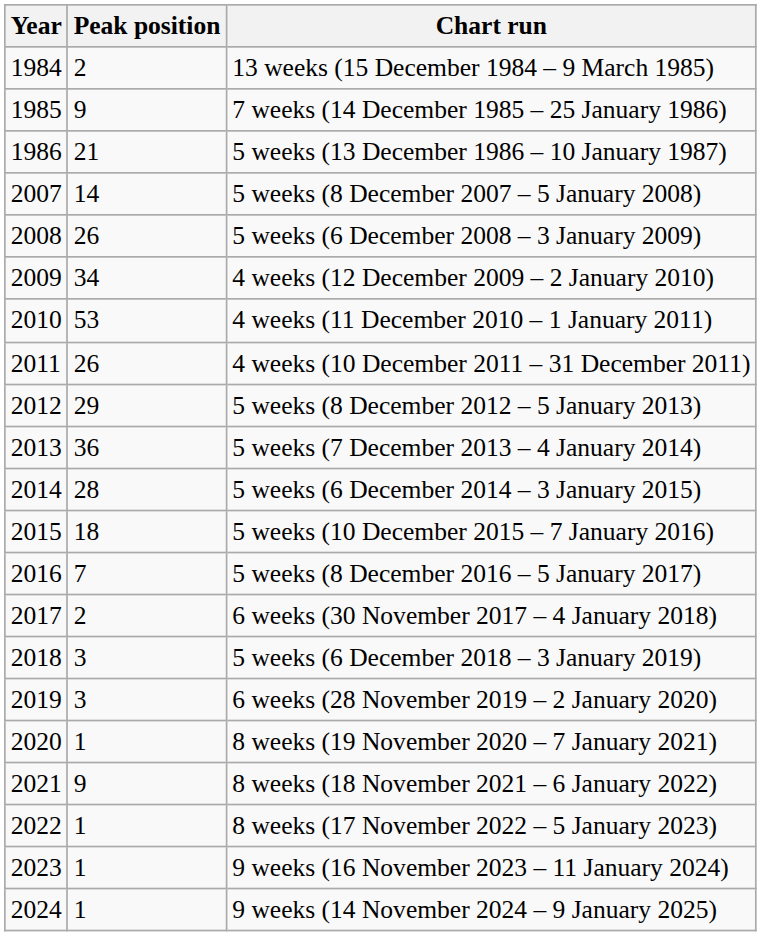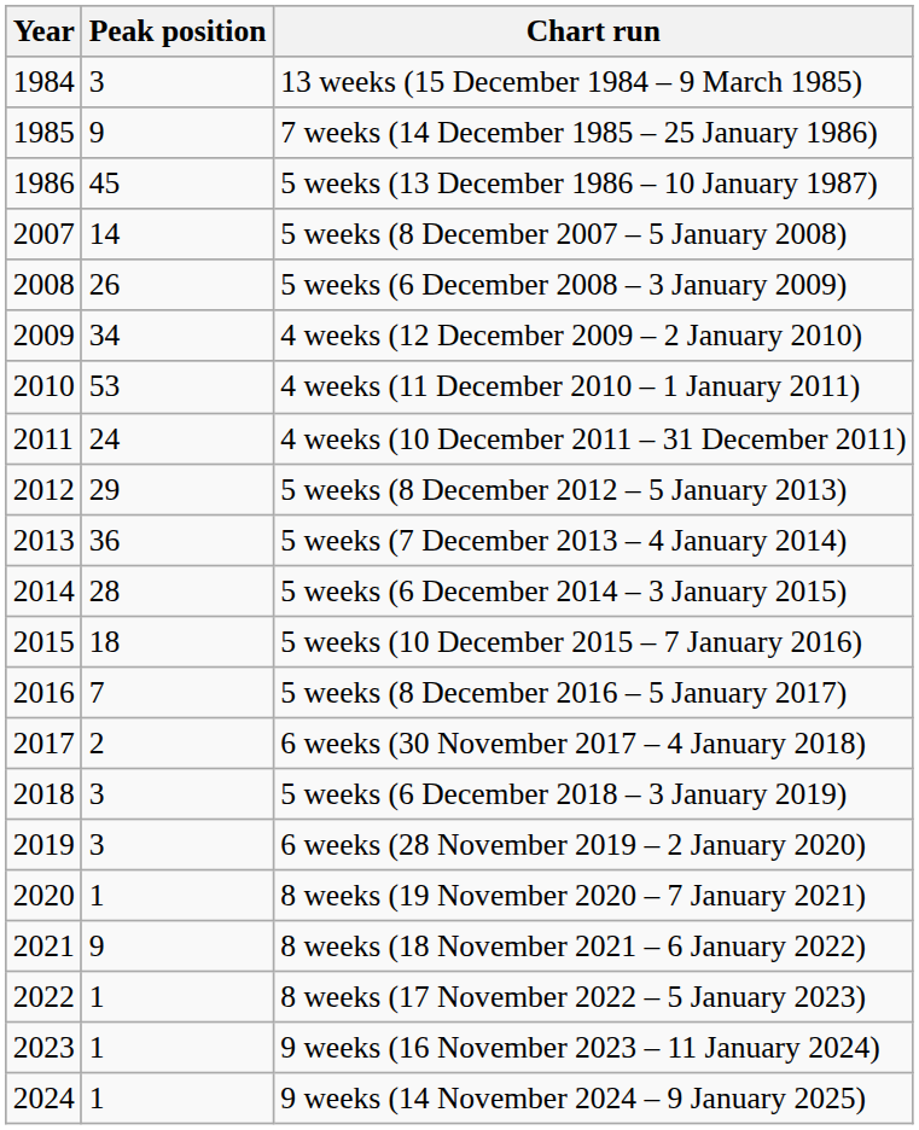 <table class="sort wikitable sortable" style="font-size: 95%">
 <tr>
 <th>Year</th>
 <th>Peak position</th>
 <th>Chart run</th>
 </tr>
 <tr>
 <td>1984</td>
-<td>2</td>
+<td>3</td>
 <td>13 weeks (15 December 1984 – 9 March 1985)</td>
 </tr>
 <tr>
 <td>1985</td>
 <td>9</td>
 <td>7 weeks (14 December 1985 – 25 January 1986)</td>
 </tr>
 <tr>
 <td>1986</td>
-<td>21</td>
+<td>45</td>
 <td>5 weeks (13 December 1986 – 10 January 1987)</td>
 </tr>
 <tr>
 <td>2007</td>
 <td>14</td>
 <td>5 weeks (8 December 2007 – 5 January 2008)</td>
 </tr>
 <tr>
 <td>2008</td>
 <td>26</td>
 <td>5 weeks (6 December 2008 – 3 January 2009)</td>
 </tr>
 <tr>
 <td>2009</td>
 <td>34</td>
 <td>4 weeks (12 December 2009 – 2 January 2010)</td>
 </tr>
 <tr>
 <td>2010</td>
 <td>53</td>
 <td>4 weeks (11 December 2010 – 1 January 2011)</td>
 </tr>
 <tr>
 <td>2011</td>
-<td>26</td>
+<td>24</td>
 <td>4 weeks (10 December 2011 – 31 December 2011)</td>
 </tr>
 <tr>
 <td>2012</td>
 <td>29</td>
 <td>5 weeks (8 December 2012 – 5 January 2013)</td>
 </tr>
 <tr>
 <td>2013</td>
 <td>36</td>
 <td>5 weeks (7 December 2013 – 4 January 2014)</td>
 </tr>
 <tr>
 <td>2014</td>
 <td>28</td>
 <td>5 weeks (6 December 2014 – 3 January 2015)</td>
 </tr>
 <tr>
 <td>2015</td>
 <td>18</td>
 <td>5 weeks (10 December 2015 – 7 January 2016)</td>
 </tr>
 <tr>
 <td>2016</td>
 <td>7</td>
 <td>5 weeks (8 December 2016 – 5 January 2017)</td>
 </tr>
 <tr>
 <td>2017</td>
 <td>2</td>
 <td>6 weeks (30 November 2017 – 4 January 2018)</td>
 </tr>
 <tr>
 <td>2018</td>
 <td>3</td>
 <td>5 weeks (6 December 2018 – 3 January 2019)</td>
 </tr>
 <tr>
 <td>2019</td>
 <td>3</td>
 <td>6 weeks (28 November 2019 – 2 January 2020)</td>
 </tr>
 <tr>
 <td>2020</td>
 <td>1</td>
 <td>8 weeks (19 November 2020 – 7 January 2021)</td>
 </tr>
 <tr>
 <td>2021</td>
 <td>9</td>
 <td>8 weeks (18 November 2021 – 6 January 2022)</td>
 </tr>
 <tr>
 <td>2022</td>
 <td>1</td>
 <td>8 weeks (17 November 2022 – 5 January 2023)</td>
 </tr>
 <tr>
 <td>2023</td>
 <td>1</td>
 <td>9 weeks (16 November 2023 – 11 January 2024)</td>
 </tr>
 <tr>
 <td>2024</td>
 <td>1</td>
 <td>9 weeks (14 November 2024 – 9 January 2025)</td>
 </tr>
 </table>
